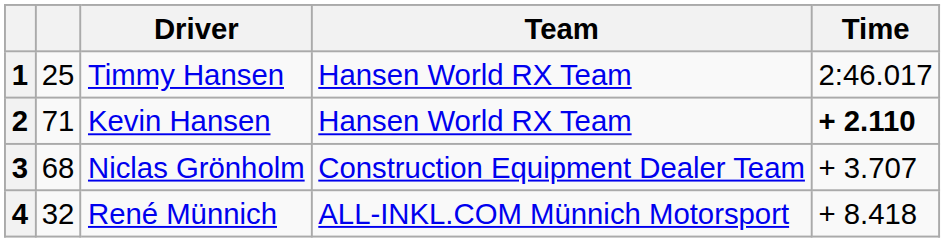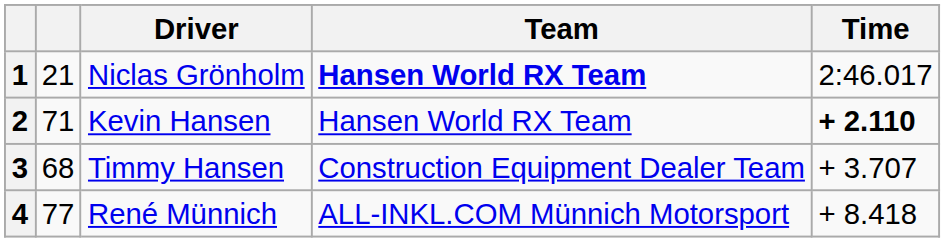 <table class="wikitable" style="font-size:95%">
 <tr>
 <th></th>
 <th></th>
 <th>Driver</th>
 <th>Team</th>
 <th>Time</th>
 </tr>
 <tr>
 <th>1</th>
-<td>25</td>
-<td> <a href='#'>Timmy Hansen</a></td>
-<td><a href='#'>Hansen World RX Team</a></td>
+<td>21</td>
+<td> <a href='#'>Niclas Grönholm</a></td>
+<td><strong><a href='#'>Hansen World RX Team</a></strong></td>
 <td>2:46.017</td>
 </tr>
 <tr>
 <th>2</th>
 <td>71</td>
 <td> <a href='#'>Kevin Hansen</a></td>
 <td><a href='#'>Hansen World RX Team</a></td>
 <td><strong>+ 2.110</strong></td>
 </tr>
 <tr>
 <th>3</th>
 <td>68</td>
-<td> <a href='#'>Niclas Grönholm</a></td>
+<td> <a href='#'>Timmy Hansen</a></td>
 <td><a href='#'>Construction Equipment Dealer Team</a></td>
 <td>+ 3.707</td>
 </tr>
 <tr>
 <th>4</th>
-<td>32</td>
+<td>77</td>
 <td> <a href='#'>René Münnich</a></td>
 <td><a href='#'>ALL-INKL.COM Münnich Motorsport</a></td>
 <td>+ 8.418</td>
 </tr>
 </table>
